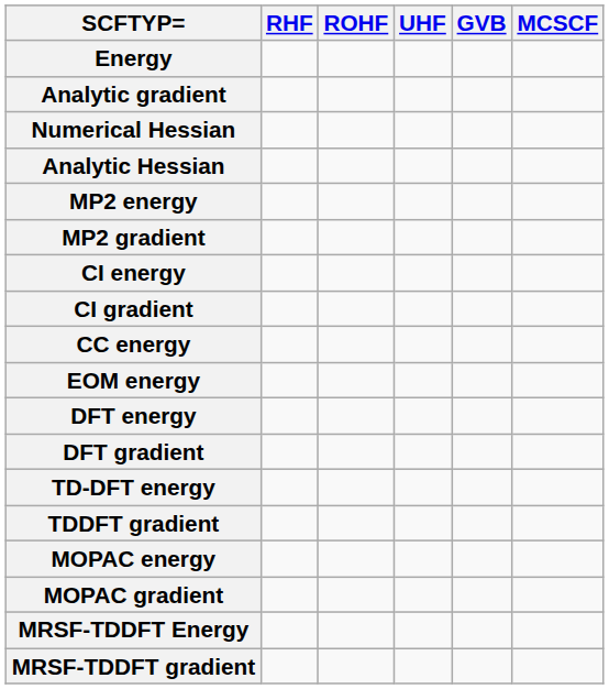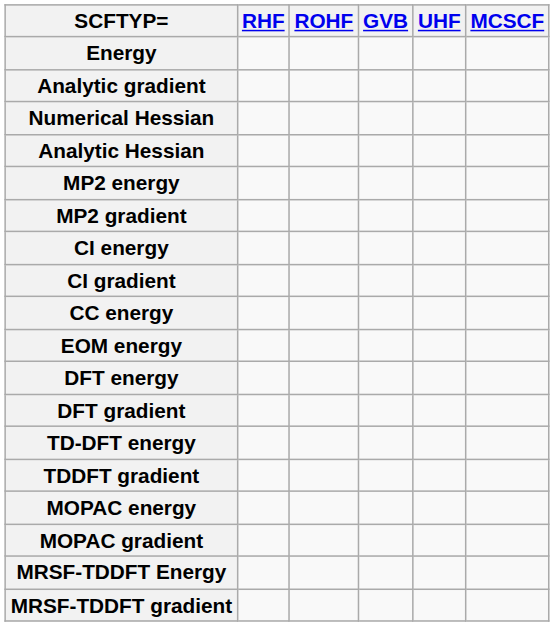 <table class="wikitable sortable" align="right" style="font-size:86%">
 <tr>
 <th>SCFTYP=</th>
 <th><a href='#'>RHF</a></th>
 <th><a href='#'>ROHF</a></th>
+<th><a href='#'>GVB</a></th>
 <th><a href='#'>UHF</a></th>
-<th><a href='#'>GVB</a></th>
 <th><a href='#'>MCSCF</a></th>
 </tr>
 <tr>
 <th>Energy</th>
 <td></td>
 <td></td>
 <td></td>
 <td></td>
 <td></td>
 </tr>
 <tr>
 <th>Analytic gradient</th>
 <td></td>
 <td></td>
 <td></td>
 <td></td>
 <td></td>
 </tr>
 <tr>
 <th>Numerical Hessian</th>
 <td></td>
 <td></td>
 <td></td>
 <td></td>
 <td></td>
 </tr>
 <tr>
 <th>Analytic Hessian</th>
 <td></td>
 <td></td>
 <td></td>
 <td></td>
 <td></td>
 </tr>
 <tr>
 <th>MP2 energy</th>
 <td></td>
 <td></td>
 <td></td>
 <td></td>
 <td></td>
 </tr>
 <tr>
 <th>MP2 gradient</th>
 <td></td>
 <td></td>
 <td></td>
 <td></td>
 <td></td>
 </tr>
 <tr>
 <th>CI energy</th>
 <td></td>
 <td></td>
 <td></td>
 <td></td>
 <td></td>
 </tr>
 <tr>
 <th>CI gradient</th>
 <td></td>
 <td></td>
 <td></td>
 <td></td>
 <td></td>
 </tr>
 <tr>
 <th>CC energy</th>
 <td></td>
 <td></td>
 <td></td>
 <td></td>
 <td></td>
 </tr>
 <tr>
 <th>EOM energy</th>
 <td></td>
 <td></td>
 <td></td>
 <td></td>
 <td></td>
 </tr>
 <tr>
 <th>DFT energy</th>
 <td></td>
 <td></td>
 <td></td>
 <td></td>
 <td></td>
 </tr>
 <tr>
 <th>DFT gradient</th>
 <td></td>
 <td></td>
 <td></td>
 <td></td>
 <td></td>
 </tr>
 <tr>
 <th>TD-DFT energy</th>
 <td></td>
 <td></td>
 <td></td>
 <td></td>
 <td></td>
 </tr>
 <tr>
 <th>TDDFT gradient</th>
 <td></td>
 <td></td>
 <td></td>
 <td></td>
 <td></td>
 </tr>
 <tr>
 <th>MOPAC energy</th>
 <td></td>
 <td></td>
 <td></td>
 <td></td>
 <td></td>
 </tr>
 <tr>
 <th>MOPAC gradient</th>
 <td></td>
 <td></td>
 <td></td>
 <td></td>
 <td></td>
 </tr>
 <tr>
 <th>MRSF-TDDFT Energy</th>
 <td></td>
 <td></td>
 <td></td>
 <td></td>
 <td></td>
 </tr>
 <tr>
 <th>MRSF-TDDFT gradient</th>
 <td></td>
 <td></td>
 <td></td>
 <td></td>
 <td></td>
 </tr>
 </table>
